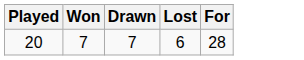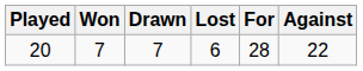 <table Class="wikitable">
 <tr>
 <th>Played</th>
 <th>Won</th>
 <th>Drawn</th>
 <th>Lost</th>
 <th>For</th>
+<th>Against</th>
 </tr>
 <tr style="text-align:center;">
 <td>20</td>
 <td>7</td>
 <td>7</td>
 <td>6</td>
 <td>28</td>
+<td>22</td>
 </tr>
 </table>
